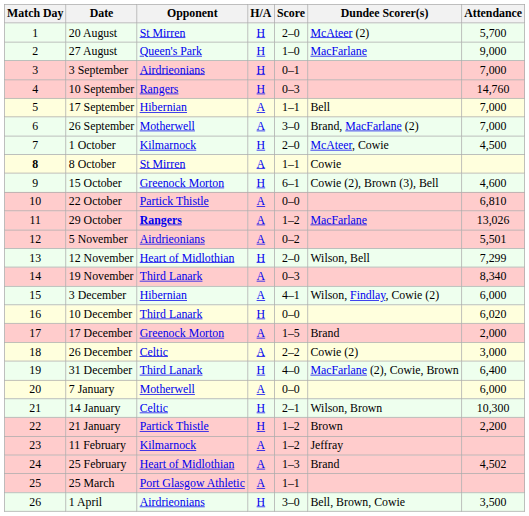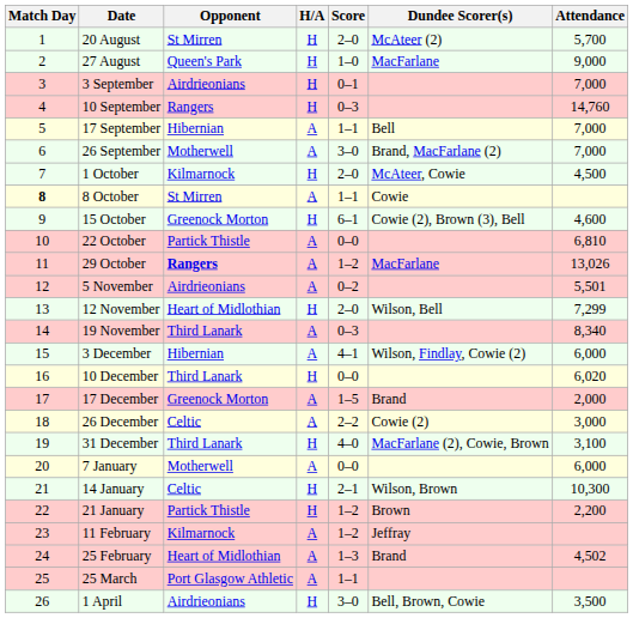 <table class="wikitable" style="text-align:center">
 <tr>
 <th>Match Day</th>
 <th>Date</th>
 <th>Opponent</th>
 <th>H/A</th>
 <th>Score</th>
 <th>Dundee Scorer(s)</th>
 <th>Attendance</th>
 </tr>
 <tr bgcolor="#EEFFEE">
 <td>1</td>
 <td align="left">20 August</td>
 <td align="left"><a href='#'>St Mirren</a></td>
 <td><a href='#'>H</a></td>
 <td>2–0</td>
 <td align="left"><a href='#'>McAteer</a> (2)</td>
 <td>5,700</td>
 </tr>
 <tr bgcolor="#EEFFEE">
 <td>2</td>
 <td align="left">27 August</td>
 <td align="left"><a href='#'>Queen's Park</a></td>
 <td><a href='#'>H</a></td>
 <td>1–0</td>
 <td align="left"><a href='#'>MacFarlane</a></td>
 <td>9,000</td>
 </tr>
 <tr bgcolor="#FFCCCC">
 <td>3</td>
 <td align="left">3 September</td>
 <td align="left"><a href='#'>Airdrieonians</a></td>
 <td><a href='#'>H</a></td>
 <td>0–1</td>
 <td align="left"></td>
 <td>7,000</td>
 </tr>
 <tr bgcolor="#FFCCCC">
 <td>4</td>
 <td align="left">10 September</td>
 <td align="left"><a href='#'>Rangers</a></td>
 <td><a href='#'>H</a></td>
 <td>0–3</td>
 <td align="left"></td>
 <td>14,760</td>
 </tr>
 <tr bgcolor="#FFFFDD">
 <td>5</td>
 <td align="left">17 September</td>
 <td align="left"><a href='#'>Hibernian</a></td>
 <td><a href='#'>A</a></td>
 <td>1–1</td>
 <td align="left">Bell</td>
 <td>7,000</td>
 </tr>
 <tr bgcolor="#EEFFEE">
 <td>6</td>
 <td align="left">26 September</td>
 <td align="left"><a href='#'>Motherwell</a></td>
 <td><a href='#'>A</a></td>
 <td>3–0</td>
 <td align="left">Brand, <a href='#'>MacFarlane</a> (2)</td>
 <td>7,000</td>
 </tr>
 <tr bgcolor="#EEFFEE">
 <td>7</td>
 <td align="left">1 October</td>
 <td align="left"><a href='#'>Kilmarnock</a></td>
 <td><a href='#'>H</a></td>
 <td>2–0</td>
 <td align="left"><a href='#'>McAteer</a>, Cowie</td>
 <td>4,500</td>
 </tr>
 <tr bgcolor="#FFFFDD">
 <td><strong>8</strong></td>
 <td align="left">8 October</td>
 <td align="left"><a href='#'>St Mirren</a></td>
 <td><a href='#'>A</a></td>
 <td>1–1</td>
 <td align="left">Cowie</td>
 <td></td>
 </tr>
 <tr bgcolor="#EEFFEE">
 <td>9</td>
 <td align="left">15 October</td>
 <td align="left"><a href='#'>Greenock Morton</a></td>
 <td><a href='#'>H</a></td>
 <td>6–1</td>
 <td align="left">Cowie (2), Brown (3), Bell</td>
 <td>4,600</td>
 </tr>
 <tr bgcolor="#FFCCCC">
 <td>10</td>
 <td align="left">22 October</td>
 <td align="left"><a href='#'>Partick Thistle</a></td>
 <td><a href='#'>A</a></td>
 <td>0–0</td>
 <td align="left"></td>
 <td>6,810</td>
 </tr>
 <tr bgcolor="#FFCCCC">
 <td>11</td>
 <td align="left">29 October</td>
 <td align="left"><strong><a href='#'>Rangers</a></strong></td>
 <td><a href='#'>A</a></td>
 <td>1–2</td>
 <td align="left"><a href='#'>MacFarlane</a></td>
 <td>13,026</td>
 </tr>
 <tr bgcolor="#FFCCCC">
 <td>12</td>
 <td align="left">5 November</td>
 <td align="left"><a href='#'>Airdrieonians</a></td>
 <td><a href='#'>A</a></td>
 <td>0–2</td>
 <td align="left"></td>
 <td>5,501</td>
 </tr>
 <tr bgcolor="#EEFFEE">
 <td>13</td>
 <td align="left">12 November</td>
 <td align="left"><a href='#'>Heart of Midlothian</a></td>
 <td><a href='#'>H</a></td>
 <td>2–0</td>
 <td align="left">Wilson, Bell</td>
 <td>7,299</td>
 </tr>
 <tr bgcolor="#FFCCCC">
 <td>14</td>
 <td align="left">19 November</td>
 <td align="left"><a href='#'>Third Lanark</a></td>
 <td><a href='#'>A</a></td>
 <td>0–3</td>
 <td align="left"></td>
 <td>8,340</td>
 </tr>
 <tr bgcolor="#EEFFEE">
 <td>15</td>
 <td align="left">3 December</td>
 <td align="left"><a href='#'>Hibernian</a></td>
 <td><a href='#'>A</a></td>
 <td>4–1</td>
 <td align="left">Wilson, <a href='#'>Findlay</a>, Cowie (2)</td>
 <td>6,000</td>
 </tr>
 <tr bgcolor="#FFFFDD">
 <td>16</td>
 <td align="left">10 December</td>
 <td align="left"><a href='#'>Third Lanark</a></td>
 <td><a href='#'>H</a></td>
 <td>0–0</td>
 <td align="left"></td>
 <td>6,020</td>
 </tr>
 <tr bgcolor="#FFCCCC">
 <td>17</td>
 <td align="left">17 December</td>
 <td align="left"><a href='#'>Greenock Morton</a></td>
 <td><a href='#'>A</a></td>
 <td>1–5</td>
 <td align="left">Brand</td>
 <td>2,000</td>
 </tr>
 <tr bgcolor="#FFFFDD">
 <td>18</td>
 <td align="left">26 December</td>
 <td align="left"><a href='#'>Celtic</a></td>
 <td><a href='#'>A</a></td>
 <td>2–2</td>
 <td align="left">Cowie (2)</td>
 <td>3,000</td>
 </tr>
 <tr bgcolor="#EEFFEE">
 <td>19</td>
 <td align="left">31 December</td>
 <td align="left"><a href='#'>Third Lanark</a></td>
 <td><a href='#'>H</a></td>
 <td>4–0</td>
 <td align="left"><a href='#'>MacFarlane</a> (2), Cowie, Brown</td>
-<td>6,400</td>
+<td>3,100</td>
 </tr>
 <tr bgcolor="#FFFFDD">
 <td>20</td>
 <td align="left">7 January</td>
 <td align="left"><a href='#'>Motherwell</a></td>
 <td><a href='#'>A</a></td>
 <td>0–0</td>
 <td align="left"></td>
 <td>6,000</td>
 </tr>
 <tr bgcolor="#EEFFEE">
 <td>21</td>
 <td align="left">14 January</td>
 <td align="left"><a href='#'>Celtic</a></td>
 <td><a href='#'>H</a></td>
 <td>2–1</td>
 <td align="left">Wilson, Brown</td>
 <td>10,300</td>
 </tr>
 <tr bgcolor="#FFCCCC">
 <td>22</td>
 <td align="left">21 January</td>
 <td align="left"><a href='#'>Partick Thistle</a></td>
 <td><a href='#'>H</a></td>
 <td>1–2</td>
 <td align="left">Brown</td>
 <td>2,200</td>
 </tr>
 <tr bgcolor="#FFCCCC">
 <td>23</td>
 <td align="left">11 February</td>
 <td align="left"><a href='#'>Kilmarnock</a></td>
 <td><a href='#'>A</a></td>
 <td>1–2</td>
 <td align="left">Jeffray</td>
 <td></td>
 </tr>
 <tr bgcolor="#FFCCCC">
 <td>24</td>
 <td align="left">25 February</td>
 <td align="left"><a href='#'>Heart of Midlothian</a></td>
 <td><a href='#'>A</a></td>
 <td>1–3</td>
 <td align="left">Brand</td>
 <td>4,502</td>
 </tr>
 <tr bgcolor="#FFCCCC">
 <td>25</td>
 <td align="left">25 March</td>
 <td align="left"><a href='#'>Port Glasgow Athletic</a></td>
 <td><a href='#'>A</a></td>
 <td>1–1</td>
 <td align="left"></td>
 <td></td>
 </tr>
 <tr bgcolor="#EEFFEE">
 <td>26</td>
 <td align="left">1 April</td>
 <td align="left"><a href='#'>Airdrieonians</a></td>
 <td><a href='#'>H</a></td>
 <td>3–0</td>
 <td align="left">Bell, Brown, Cowie</td>
 <td>3,500</td>
 </tr>
 </table>
